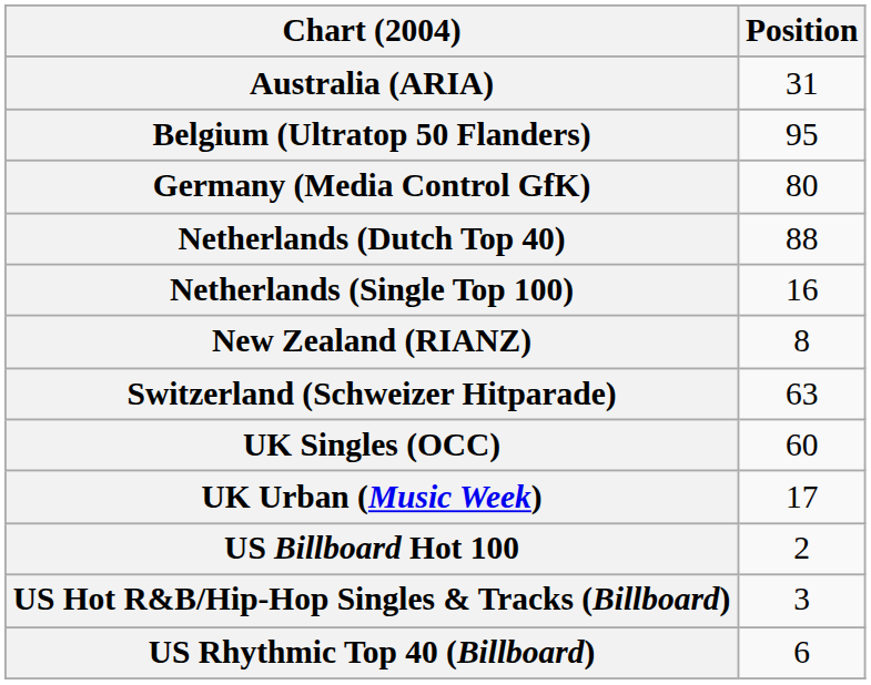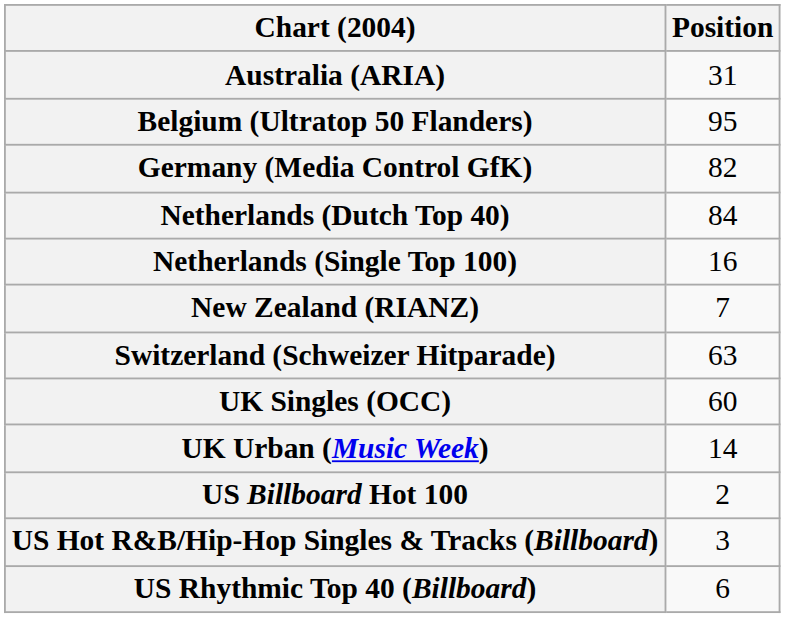 <table class="wikitable sortable plainrowheaders" style="text-align:center">
 <tr>
 <th scope="col">Chart (2004)</th>
 <th scope="col">Position</th>
 </tr>
 <tr>
 <th scope="row">Australia (ARIA)</th>
 <td>31</td>
 </tr>
 <tr>
 <th scope="row">Belgium (Ultratop 50 Flanders)</th>
 <td>95</td>
 </tr>
 <tr>
 <th scope="row">Germany (Media Control GfK)</th>
-<td>80</td>
+<td>82</td>
 </tr>
 <tr>
 <th scope="row">Netherlands (Dutch Top 40)</th>
-<td>88</td>
+<td>84</td>
 </tr>
 <tr>
 <th scope="row">Netherlands (Single Top 100)</th>
 <td>16</td>
 </tr>
 <tr>
 <th scope="row">New Zealand (RIANZ)</th>
-<td>8</td>
+<td>7</td>
 </tr>
 <tr>
 <th scope="row">Switzerland (Schweizer Hitparade)</th>
 <td>63</td>
 </tr>
 <tr>
 <th scope="row">UK Singles (OCC)</th>
 <td>60</td>
 </tr>
 <tr>
 <th scope="row">UK Urban (<em><a href='#'>Music Week</a></em>)</th>
-<td>17</td>
+<td>14</td>
 </tr>
 <tr>
 <th scope="row">US <em>Billboard</em> Hot 100</th>
 <td>2</td>
 </tr>
 <tr>
 <th scope="row">US Hot R&B/Hip-Hop Singles & Tracks (<em>Billboard</em>)</th>
 <td>3</td>
 </tr>
 <tr>
 <th scope="row">US Rhythmic Top 40 (<em>Billboard</em>)</th>
 <td>6</td>
 </tr>
 </table>
